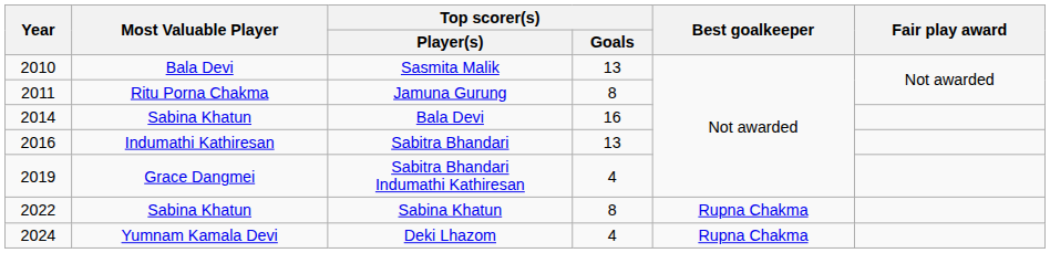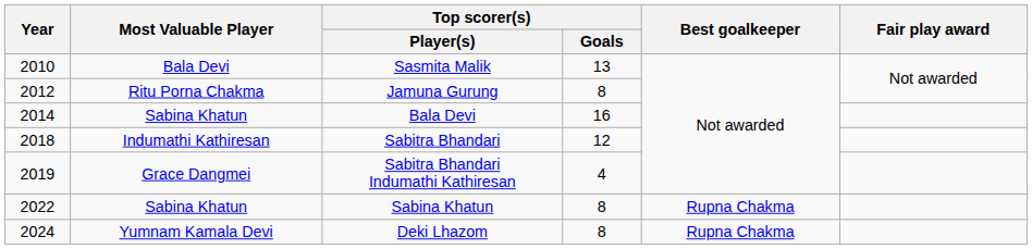 <table class="wikitable sortable" style="text-align: center; font-size: 95%; width: 1000px"">
 <tr>
 <th rowspan="2">Year</th>
 <th rowspan="2">Most Valuable Player</th>
 <th colspan="2">Top scorer(s)</th>
 <th rowspan="2">Best goalkeeper</th>
 <th rowspan="2">Fair play award</th>
 </tr>
 <tr>
 <th>Player(s)</th>
 <th>Goals</th>
 </tr>
 <tr>
 <td>2010</td>
 <td> <a href='#'>Bala Devi</a></td>
 <td> <a href='#'>Sasmita Malik</a></td>
 <td>13</td>
 <td rowspan=5>Not awarded</td>
 <td rowspan=2>Not awarded</td>
 </tr>
 <tr>
-<td>2011</td>
+<td>2012</td>
 <td> <a href='#'>Ritu Porna Chakma</a></td>
 <td> <a href='#'>Jamuna Gurung</a></td>
 <td>8</td>
 </tr>
 <tr>
 <td>2014</td>
 <td> <a href='#'>Sabina Khatun</a></td>
 <td> <a href='#'>Bala Devi</a></td>
 <td>16</td>
 <td></td>
 </tr>
 <tr>
-<td>2016</td>
+<td>2018</td>
 <td> <a href='#'>Indumathi Kathiresan</a></td>
 <td> <a href='#'>Sabitra Bhandari</a></td>
-<td>13</td>
+<td>12</td>
 <td></td>
 </tr>
 <tr>
 <td>2019</td>
 <td> <a href='#'>Grace Dangmei</a></td>
 <td> <a href='#'>Sabitra Bhandari</a> <br>  <a href='#'>Indumathi Kathiresan</a></td>
 <td>4</td>
 <td></td>
 </tr>
 <tr>
 <td>2022</td>
 <td> <a href='#'>Sabina Khatun</a></td>
 <td> <a href='#'>Sabina Khatun</a></td>
 <td>8</td>
 <td> <a href='#'>Rupna Chakma</a></td>
 <td></td>
 </tr>
 <tr>
 <td>2024</td>
 <td> <a href='#'>Yumnam Kamala Devi</a></td>
 <td> <a href='#'>Deki Lhazom</a></td>
-<td>4</td>
+<td>8</td>
 <td> <a href='#'>Rupna Chakma</a></td>
 <td></td>
 </tr>
 </table>
